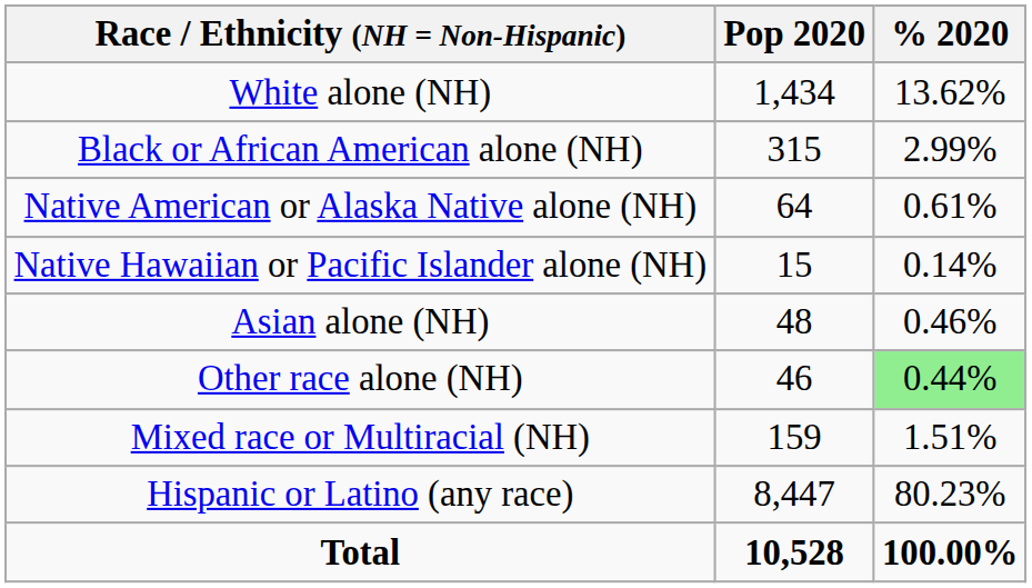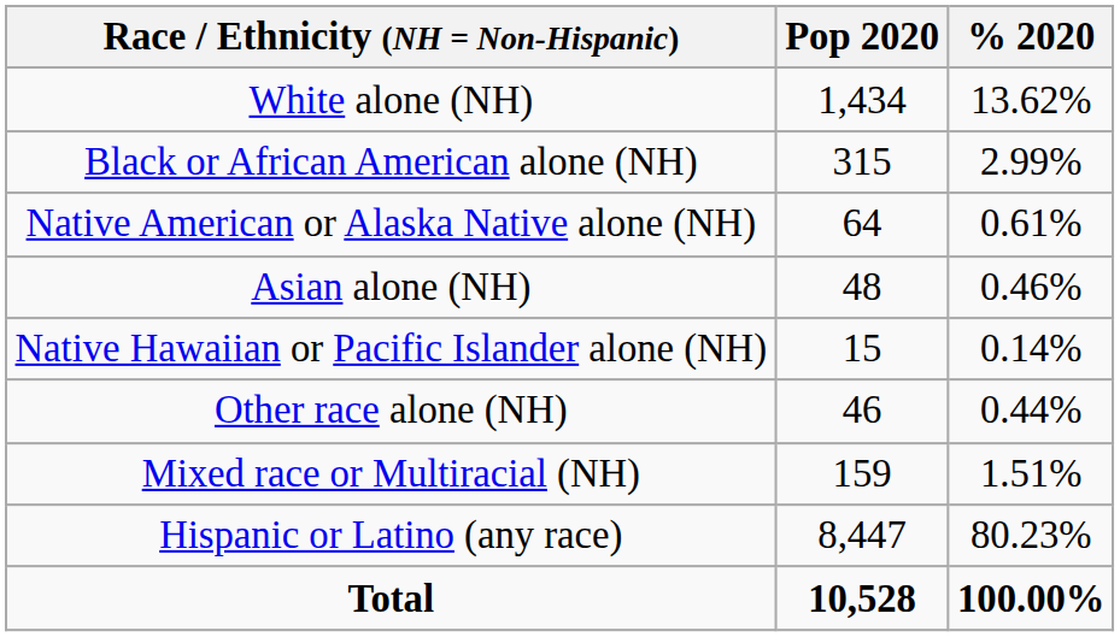 <table class="wikitable" style="text-align:center;">
 <tr>
 <th>Race / Ethnicity <small>(<em>NH = Non-Hispanic</em>)</small></th>
 <th>Pop 2020</th>
 <th>% 2020</th>
 </tr>
 <tr>
 <td><a href='#'>White</a> alone (NH)</td>
 <td>1,434</td>
 <td>13.62%</td>
 </tr>
 <tr>
 <td><a href='#'>Black or African American</a> alone (NH)</td>
 <td>315</td>
 <td>2.99%</td>
 </tr>
 <tr>
 <td><a href='#'>Native American</a> or <a href='#'>Alaska Native</a> alone (NH)</td>
 <td>64</td>
 <td>0.61%</td>
 </tr>
 <tr>
+<td><a href='#'>Asian</a> alone (NH)</td>
+<td>48</td>
+<td>0.46%</td>
+</tr>
+<tr>
 <td><a href='#'>Native Hawaiian</a> or <a href='#'>Pacific Islander</a> alone (NH)</td>
 <td>15</td>
 <td>0.14%</td>
 </tr>
 <tr>
-<td><a href='#'>Asian</a> alone (NH)</td>
-<td>48</td>
-<td>0.46%</td>
-</tr>
-<tr>
 <td><a href='#'>Other race</a> alone (NH)</td>
 <td>46</td>
-<td style="background: lightgreen;">0.44%</td>
+<td>0.44%</td>
 </tr>
 <tr>
 <td><a href='#'>Mixed race or Multiracial</a> (NH)</td>
 <td>159</td>
 <td>1.51%</td>
 </tr>
 <tr>
 <td><a href='#'>Hispanic or Latino</a> (any race)</td>
 <td>8,447</td>
 <td>80.23%</td>
 </tr>
 <tr>
 <td><strong>Total</strong></td>
 <td><strong>10,528</strong></td>
 <td><strong>100.00%</strong></td>
 </tr>
 </table>
